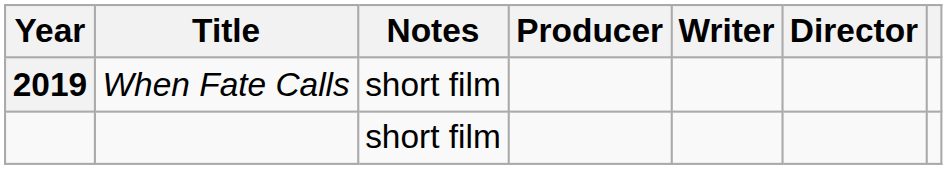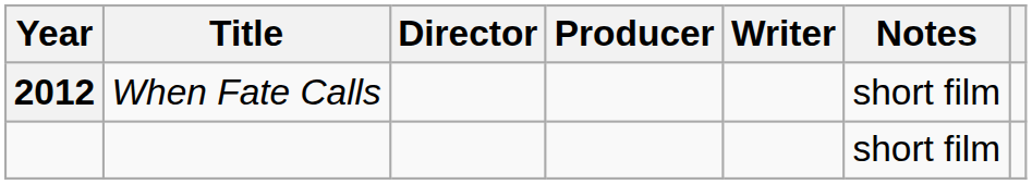 <table class="wikitable plainrowheaders sortable" style="margin-right: 0;">
 <tr>
 <th scope="col">Year</th>
 <th scope="col">Title</th>
-<th scope="col" class=unsortable>Notes</th>
+<th scope="col">Director</th>
 <th scope="col">Producer</th>
 <th scope="col">Writer</th>
-<th scope="col">Director</th>
+<th scope="col" class=unsortable>Notes</th>
 <th scope="col" class=unsortable></th>
 </tr>
 <tr>
-<th scope="row">2019</th>
+<th scope="row">2012</th>
 <td><em>When Fate Calls</em></td>
-<td>short film</td>
 <td></td>
 <td></td>
 <td></td>
+<td>short film</td>
 <td></td>
 </tr>
 <tr>
 <td></td>
 <td></td>
-<td>short film</td>
 <td></td>
 <td></td>
 <td></td>
+<td>short film</td>
 <td></td>
 </tr>
 </table>
